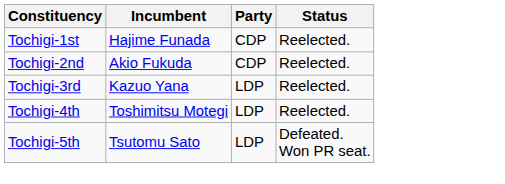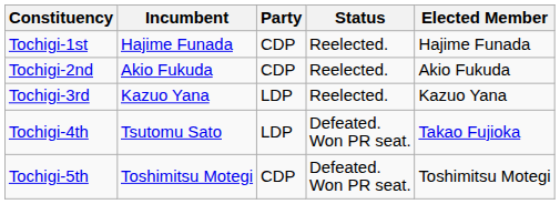 <table class="wikitable">
 <tr>
 <th>Constituency</th>
 <th>Incumbent</th>
 <th>Party</th>
 <th>Status</th>
+<th>Elected Member</th>
 </tr>
 <tr>
 <td><a href='#'>Tochigi-1st</a></td>
 <td><a href='#'>Hajime Funada</a></td>
 <td>CDP</td>
 <td>Reelected.</td>
+<td>Hajime Funada</td>
 </tr>
 <tr>
 <td><a href='#'>Tochigi-2nd</a></td>
 <td><a href='#'>Akio Fukuda</a></td>
 <td>CDP</td>
 <td>Reelected.</td>
+<td>Akio Fukuda</td>
 </tr>
 <tr>
 <td><a href='#'>Tochigi-3rd</a></td>
 <td><a href='#'>Kazuo Yana</a></td>
 <td>LDP</td>
 <td>Reelected.</td>
+<td>Kazuo Yana</td>
 </tr>
 <tr>
 <td><a href='#'>Tochigi-4th</a></td>
-<td><a href='#'>Toshimitsu Motegi</a></td>
+<td><a href='#'>Tsutomu Sato</a></td>
 <td>LDP</td>
-<td>Reelected.</td>
+<td>Defeated.<br>Won PR seat.</td>
+<td><a href='#'>Takao Fujioka</a></td>
 </tr>
 <tr>
 <td><a href='#'>Tochigi-5th</a></td>
-<td><a href='#'>Tsutomu Sato</a></td>
-<td>LDP</td>
+<td><a href='#'>Toshimitsu Motegi</a></td>
+<td>CDP</td>
 <td>Defeated.<br>Won PR seat.</td>
+<td>Toshimitsu Motegi</td>
 </tr>
 </table>
